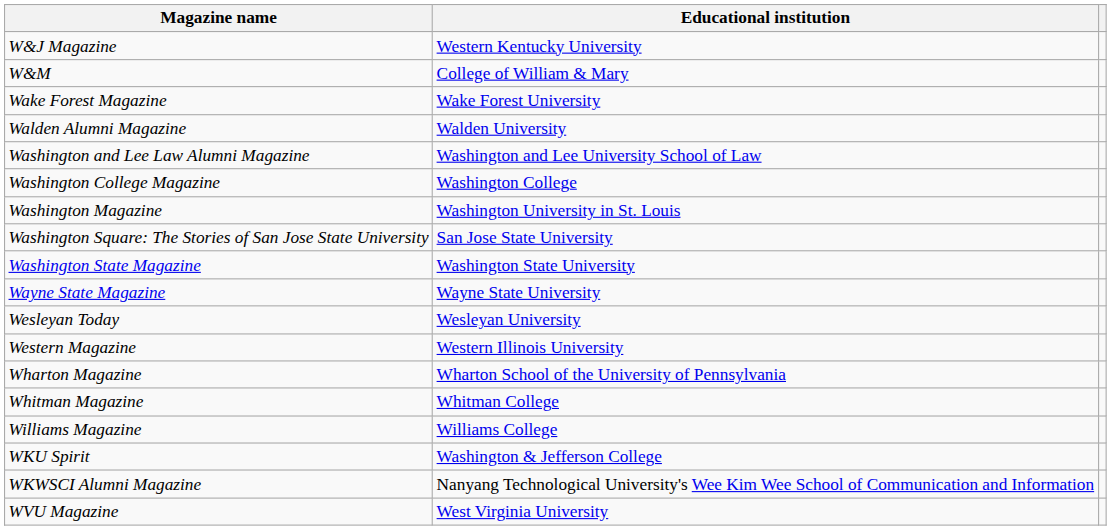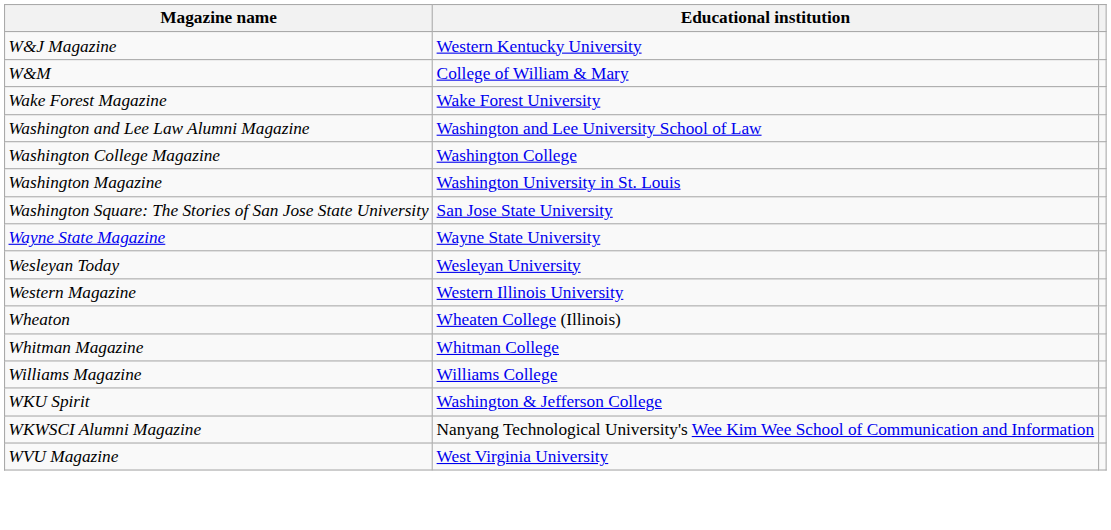 <table class="wikitable">
 <tr>
 <th>Magazine name</th>
 <th>Educational institution</th>
 <th></th>
 </tr>
 <tr>
 <td><em>W&J Magazine</em></td>
 <td><a href='#'>Western Kentucky University</a></td>
 <td></td>
 </tr>
 <tr>
 <td><em>W&M</em></td>
 <td><a href='#'>College of William & Mary</a></td>
 <td></td>
 </tr>
 <tr>
 <td><em>Wake Forest Magazine</em></td>
 <td><a href='#'>Wake Forest University</a></td>
-<td></td>
-</tr>
-<tr>
-<td><em>Walden Alumni Magazine</em></td>
-<td><a href='#'>Walden University</a></td>
 <td></td>
 </tr>
 <tr>
 <td><em>Washington and Lee Law Alumni Magazine</em></td>
 <td><a href='#'>Washington and Lee University School of Law</a></td>
 <td></td>
 </tr>
 <tr>
 <td><em>Washington College Magazine</em></td>
 <td><a href='#'>Washington College</a></td>
 <td></td>
 </tr>
 <tr>
 <td><em>Washington Magazine</em></td>
 <td><a href='#'>Washington University in St. Louis</a></td>
 <td></td>
 </tr>
 <tr>
 <td><em>Washington Square: The Stories of San Jose State University</em></td>
 <td><a href='#'>San Jose State University</a></td>
 <td></td>
 </tr>
 <tr>
-<td><em><a href='#'>Washington State Magazine</a></em></td>
-<td><a href='#'>Washington State University</a></td>
-<td></td>
-</tr>
-<tr>
 <td><em><a href='#'>Wayne State Magazine</a></em></td>
 <td><a href='#'>Wayne State University</a></td>
 <td></td>
 </tr>
 <tr>
 <td><em>Wesleyan Today</em></td>
 <td><a href='#'>Wesleyan University</a></td>
 <td></td>
 </tr>
 <tr>
 <td><em>Western Magazine</em></td>
 <td><a href='#'>Western Illinois University</a></td>
 <td></td>
 </tr>
 <tr>
-<td><em>Wharton Magazine</em></td>
-<td><a href='#'>Wharton School of the University of Pennsylvania</a></td>
+<td><em>Wheaton</em></td>
+<td><a href='#'>Wheaten College</a> (Illinois)</td>
 <td></td>
 </tr>
 <tr>
 <td><em>Whitman Magazine</em></td>
 <td><a href='#'>Whitman College</a></td>
 <td></td>
 </tr>
 <tr>
 <td><em>Williams Magazine</em></td>
 <td><a href='#'>Williams College</a></td>
 <td></td>
 </tr>
 <tr>
 <td><em>WKU Spirit</em></td>
 <td><a href='#'>Washington & Jefferson College</a></td>
 <td></td>
 </tr>
 <tr>
 <td><em>WKWSCI Alumni Magazine</em></td>
 <td>Nanyang Technological University's <a href='#'>Wee Kim Wee School of Communication and Information</a></td>
 <td></td>
 </tr>
 <tr>
 <td><em>WVU Magazine</em></td>
 <td><a href='#'>West Virginia University</a></td>
 <td></td>
 </tr>
 </table>
